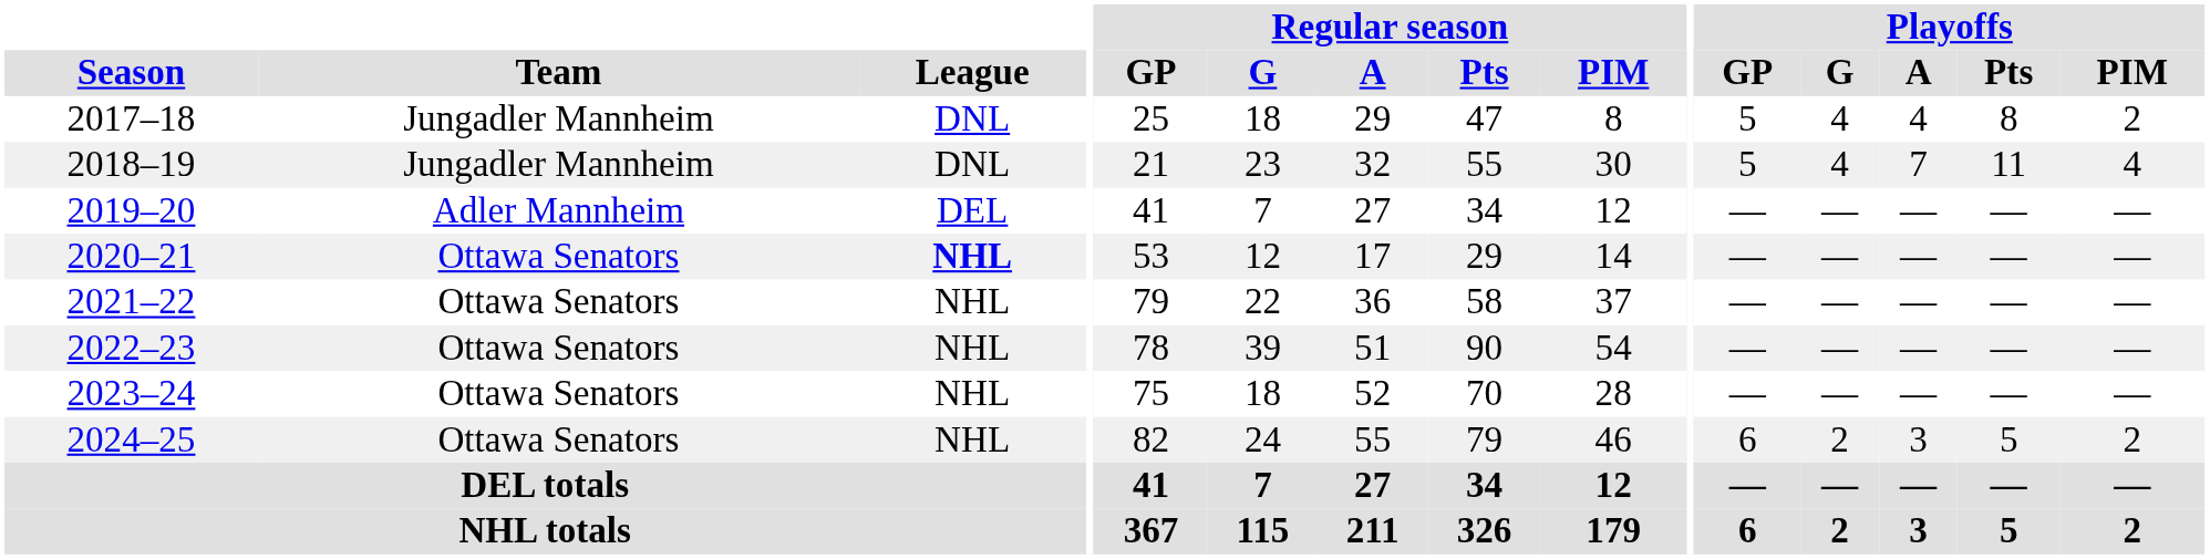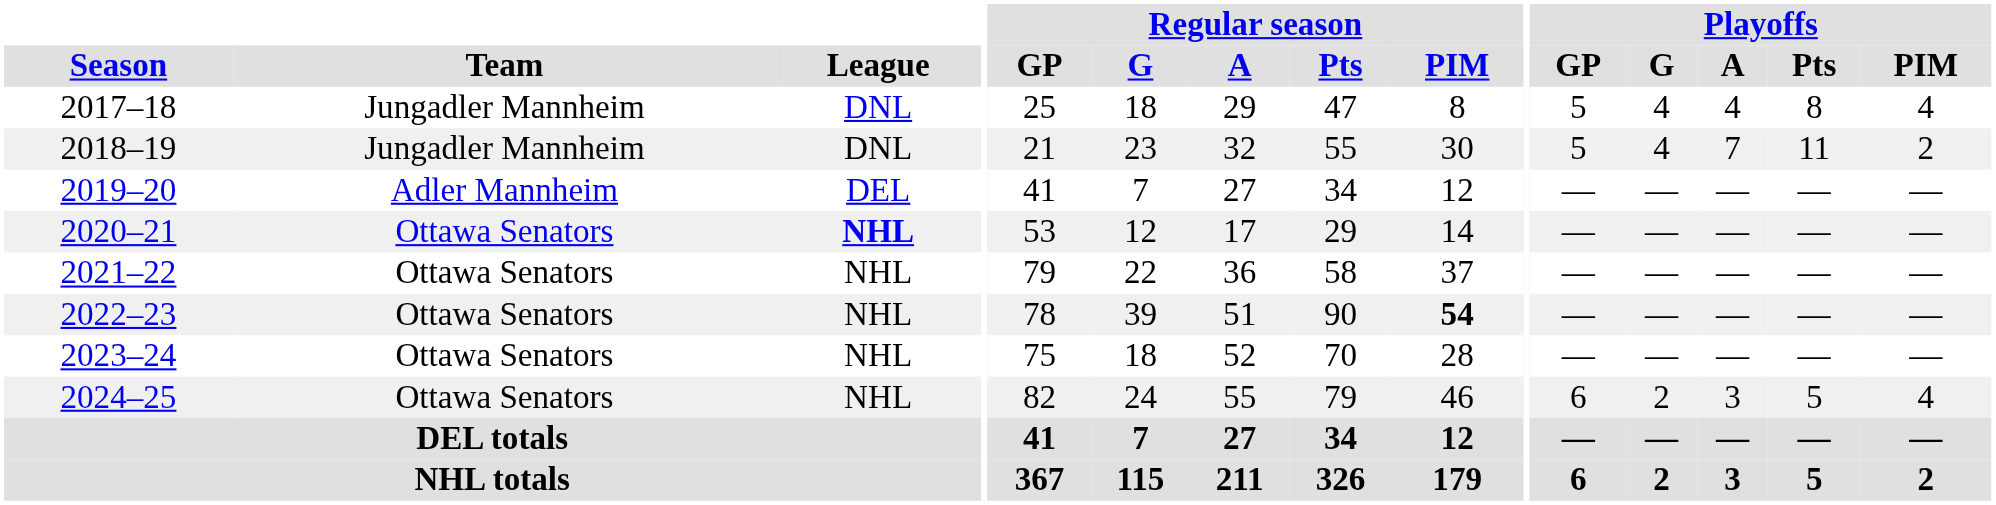 <table border="0" cellpadding="1" cellspacing="0" style="text-align:center; width:60em">
 <tr bgcolor="#e0e0e0">
 <th colspan="3" bgcolor="#ffffff"></th>
 <th rowspan="100" bgcolor="#ffffff"></th>
 <th colspan="5"><a href='#'>Regular season</a></th>
 <th rowspan="100" bgcolor="#ffffff"></th>
 <th colspan="5"><a href='#'>Playoffs</a></th>
 </tr>
 <tr bgcolor="#e0e0e0">
 <th><a href='#'>Season</a></th>
 <th>Team</th>
 <th>League</th>
 <th>GP</th>
 <th><a href='#'>G</a></th>
 <th><a href='#'>A</a></th>
 <th><a href='#'>Pts</a></th>
 <th><a href='#'>PIM</a></th>
 <th>GP</th>
 <th>G</th>
 <th>A</th>
 <th>Pts</th>
 <th>PIM</th>
 </tr>
 <tr>
 <td>2017–18</td>
 <td>Jungadler Mannheim</td>
 <td><a href='#'>DNL</a></td>
 <td>25</td>
 <td>18</td>
 <td>29</td>
 <td>47</td>
 <td>8</td>
 <td>5</td>
 <td>4</td>
 <td>4</td>
 <td>8</td>
-<td>2</td>
+<td>4</td>
 </tr>
 <tr bgcolor="#f0f0f0">
 <td>2018–19</td>
 <td>Jungadler Mannheim</td>
 <td>DNL</td>
 <td>21</td>
 <td>23</td>
 <td>32</td>
 <td>55</td>
 <td>30</td>
 <td>5</td>
 <td>4</td>
 <td>7</td>
 <td>11</td>
-<td>4</td>
+<td>2</td>
 </tr>
 <tr>
 <td><a href='#'>2019–20</a></td>
 <td><a href='#'>Adler Mannheim</a></td>
 <td><a href='#'>DEL</a></td>
 <td>41</td>
 <td>7</td>
 <td>27</td>
 <td>34</td>
 <td>12</td>
 <td>—</td>
 <td>—</td>
 <td>—</td>
 <td>—</td>
 <td>—</td>
 </tr>
 <tr bgcolor="#f0f0f0">
 <td><a href='#'>2020–21</a></td>
 <td><a href='#'>Ottawa Senators</a></td>
 <td><strong><a href='#'>NHL</a></strong></td>
 <td>53</td>
 <td>12</td>
 <td>17</td>
 <td>29</td>
 <td>14</td>
 <td>—</td>
 <td>—</td>
 <td>—</td>
 <td>—</td>
 <td>—</td>
 </tr>
 <tr>
 <td><a href='#'>2021–22</a></td>
 <td>Ottawa Senators</td>
 <td>NHL</td>
 <td>79</td>
 <td>22</td>
 <td>36</td>
 <td>58</td>
 <td>37</td>
 <td>—</td>
 <td>—</td>
 <td>—</td>
 <td>—</td>
 <td>—</td>
 </tr>
 <tr bgcolor="#f0f0f0">
 <td><a href='#'>2022–23</a></td>
 <td>Ottawa Senators</td>
 <td>NHL</td>
 <td>78</td>
 <td>39</td>
 <td>51</td>
 <td>90</td>
-<td>54</td>
+<td><strong>54</strong></td>
 <td>—</td>
 <td>—</td>
 <td>—</td>
 <td>—</td>
 <td>—</td>
 </tr>
 <tr>
 <td><a href='#'>2023–24</a></td>
 <td>Ottawa Senators</td>
 <td>NHL</td>
 <td>75</td>
 <td>18</td>
 <td>52</td>
 <td>70</td>
 <td>28</td>
 <td>—</td>
 <td>—</td>
 <td>—</td>
 <td>—</td>
 <td>—</td>
 </tr>
 <tr bgcolor="#f0f0f0">
 <td><a href='#'>2024–25</a></td>
 <td>Ottawa Senators</td>
 <td>NHL</td>
 <td>82</td>
 <td>24</td>
 <td>55</td>
 <td>79</td>
 <td>46</td>
 <td>6</td>
 <td>2</td>
 <td>3</td>
 <td>5</td>
-<td>2</td>
+<td>4</td>
 </tr>
 <tr bgcolor="#e0e0e0">
 <th colspan="3">DEL totals</th>
 <th>41</th>
 <th>7</th>
 <th>27</th>
 <th>34</th>
 <th>12</th>
 <th>—</th>
 <th>—</th>
 <th>—</th>
 <th>—</th>
 <th>—</th>
 </tr>
 <tr bgcolor="#e0e0e0">
 <th colspan="3">NHL totals</th>
 <th>367</th>
 <th>115</th>
 <th>211</th>
 <th>326</th>
 <th>179</th>
 <th>6</th>
 <th>2</th>
 <th>3</th>
 <th>5</th>
 <th>2</th>
 </tr>
 </table>
